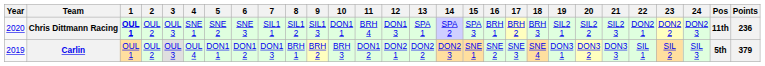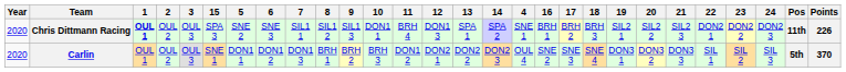 <table class="wikitable" style="text-align:center; font-size:85%">
 <tr>
 <th>Year</th>
 <th>Team</th>
 <th>1</th>
 <th>2</th>
 <th>3</th>
-<th>4</th>
+<th>15</th>
 <th>5</th>
 <th>6</th>
 <th>7</th>
 <th>8</th>
 <th>9</th>
 <th>10</th>
 <th>11</th>
 <th>12</th>
 <th>13</th>
 <th>14</th>
-<th>15</th>
+<th>4</th>
 <th>16</th>
 <th>17</th>
 <th>18</th>
 <th>19</th>
 <th>20</th>
 <th>21</th>
 <th>22</th>
 <th>23</th>
 <th>24</th>
 <th>Pos</th>
 <th>Points</th>
 </tr>
 <tr>
 <td><a href='#'>2020</a></td>
 <th nowrap>Chris Dittmann Racing</th>
 <td style="background:#DFFFDF;"><strong><a href='#'>OUL<br>1</a><br></strong></td>
 <td style="background:#DFFFDF;"><a href='#'>OUL<br>2</a><br></td>
 <td style="background:#DFFFDF;"><a href='#'>OUL<br>3</a><br></td>
-<td style="background:#DFFFDF;"><a href='#'>SNE<br>1</a><br></td>
+<td style="background:#DFFFDF;"><a href='#'>SPA<br>3</a><br></td>
 <td style="background:#DFFFDF;"><a href='#'>SNE<br>2</a><br></td>
 <td style="background:#DFFFDF;"><a href='#'>SNE<br>3</a><br></td>
 <td style="background:#DFFFDF;"><a href='#'>SIL1<br>1</a><br></td>
 <td style="background:#DFFFDF;"><a href='#'>SIL1<br>2</a><br></td>
 <td style="background:#DFFFDF;"><a href='#'>SIL1<br>3</a><br></td>
 <td style="background:#DFFFDF;"><a href='#'>DON1<br>1</a><br></td>
 <td style="background:#DFFFDF;"><a href='#'>BRH<br>4</a><br></td>
 <td style="background:#DFFFDF;"><a href='#'>DON1<br>3</a><br></td>
 <td style="background:#DFFFDF;"><a href='#'>SPA<br>1</a><br></td>
 <td style="background:#CFCFFF;"><a href='#'>SPA<br>2</a><br></td>
-<td style="background:#DFFFDF;"><a href='#'>SPA<br>3</a><br></td>
+<td style="background:#DFFFDF;"><a href='#'>SNE<br>1</a><br></td>
 <td style="background:#DFFFDF;"><a href='#'>BRH<br>1</a><br></td>
 <td style="background:#FFFFBF;"><a href='#'>BRH<br>2</a><br></td>
 <td style="background:#DFFFDF;"><a href='#'>BRH<br>3</a><br></td>
 <td style="background:#DFFFDF;"><a href='#'>SIL2<br>1</a><br></td>
 <td style="background:#DFFFDF;"><a href='#'>SIL2<br>2</a><br></td>
 <td style="background:#DFFFDF;"><a href='#'>SIL2<br>3</a><br></td>
 <td style="background:#DFFFDF;"><a href='#'>DON2<br>1</a><br></td>
 <td style="background:#FFFFBF;"><a href='#'>DON2<br>2</a><br></td>
 <td style="background:#DFFFDF;"><a href='#'>DON2<br>3</a><br></td>
 <th>11th</th>
-<th>236</th>
+<th>226</th>
 </tr>
 <tr>
-<td><a href='#'>2019</a></td>
+<td><a href='#'>2020</a></td>
 <th nowrap><a href='#'>Carlin</a></th>
 <td style="background:#FFDF9F;"><a href='#'>OUL<br>1</a><br></td>
 <td style="background:#DFFFDF;"><a href='#'>OUL<br>2</a><br></td>
 <td style="background:#DFDFDF;"><a href='#'>OUL<br>3</a><br></td>
-<td style="background:#DFFFDF;"><a href='#'>OUL<br>4</a><br></td>
+<td style="background:#FFDF9F;"><a href='#'>SNE<br>1</a><br></td>
 <td style="background:#DFFFDF;"><a href='#'>DON1<br>1</a><br></td>
 <td style="background:#DFFFDF;"><a href='#'>DON1<br>2</a><br></td>
 <td style="background:#DFFFDF;"><a href='#'>DON1<br>3</a><br></td>
 <td style="background:#DFFFDF;"><a href='#'>BRH<br>1</a><br></td>
 <td style="background:#FFFFBF;"><a href='#'>BRH<br>2</a><br></td>
 <td style="background:#DFFFDF;"><a href='#'>BRH<br>3</a><br></td>
 <td style="background:#DFFFDF;"><a href='#'>DON1<br>2</a><br></td>
 <td style="background:#DFFFDF;"><a href='#'>DON2<br>1</a><br></td>
 <td style="background:#DFFFDF;"><a href='#'>DON2<br>2</a><br></td>
 <td style="background:#FFDF9F;"><a href='#'>DON2<br>3</a><br></td>
-<td style="background:#FFDF9F;"><a href='#'>SNE<br>1</a><br></td>
+<td style="background:#DFFFDF;"><a href='#'>OUL<br>4</a><br></td>
 <td style="background:#DFFFDF;"><a href='#'>SNE<br>2</a><br></td>
 <td style="background:#DFFFDF;"><a href='#'>SNE<br>3</a><br></td>
 <td style="background:#FFDF9F;"><a href='#'>SNE<br>4</a><br></td>
 <td style="background:#DFFFDF;"><a href='#'>DON3<br>1</a><br></td>
 <td style="background:#FFFFBF;"><a href='#'>DON3<br>2</a><br></td>
 <td style="background:#DFFFDF;"><a href='#'>DON3<br>3</a><br></td>
 <td style="background:#DFFFDF;"><a href='#'>SIL<br>1</a><br></td>
 <td style="background:#FFDF9F;"><a href='#'>SIL<br>2</a><br></td>
 <td style="background:#DFFFDF;"><a href='#'>SIL<br>3</a><br></td>
 <th>5th</th>
-<th>379</th>
+<th>370</th>
 </tr>
 </table>
